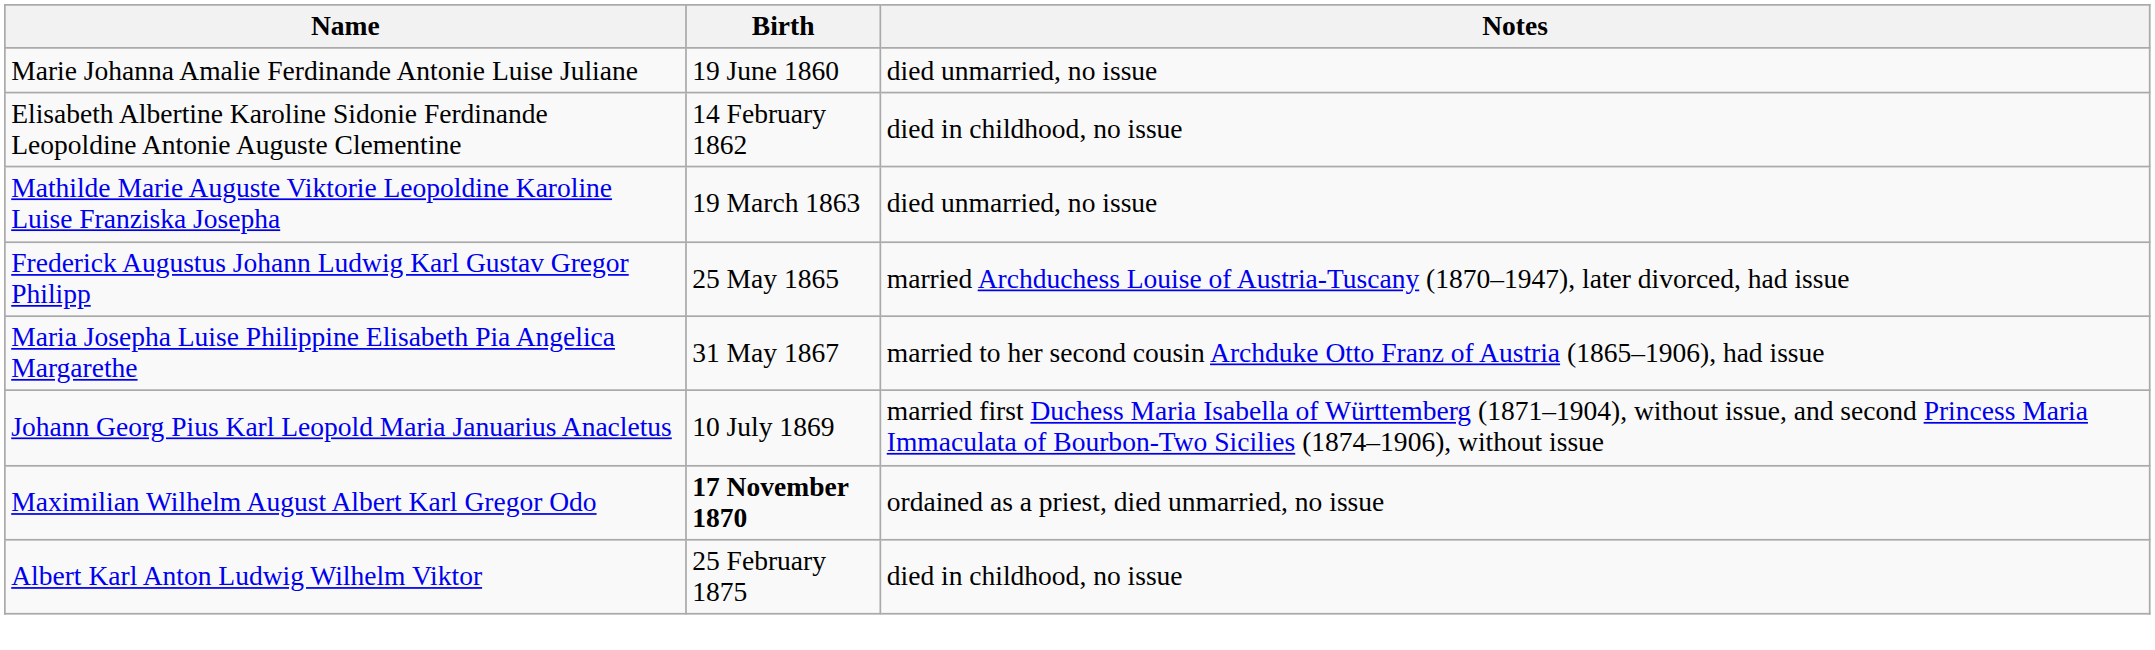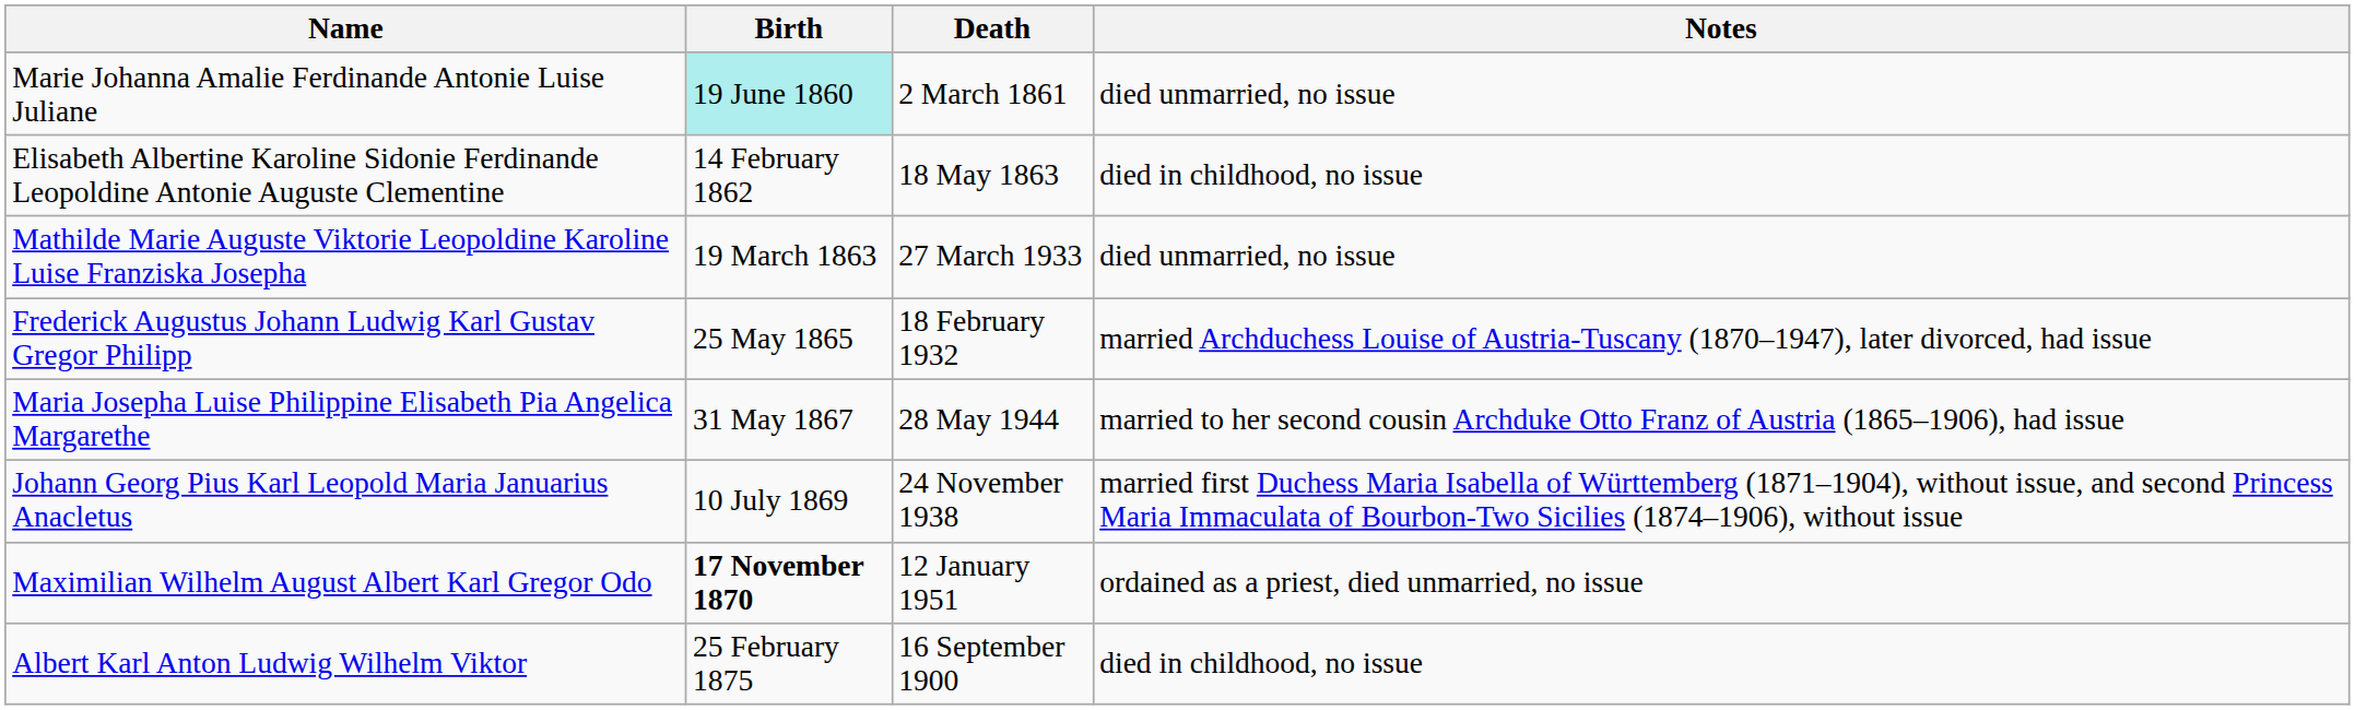 <table class="wikitable">
 <tr>
 <th>Name</th>
 <th>Birth</th>
+<th>Death</th>
 <th>Notes</th>
 </tr>
 <tr>
 <td>Marie Johanna Amalie Ferdinande Antonie Luise Juliane</td>
-<td>19 June  1860</td>
+<td style="background: paleturquoise;">19 June  1860</td>
+<td>2 March  1861</td>
 <td>died  unmarried, no issue</td>
 </tr>
 <tr>
 <td>Elisabeth Albertine Karoline Sidonie Ferdinande Leopoldine Antonie Auguste Clementine</td>
 <td>14 February  1862</td>
+<td>18 May  1863</td>
 <td>died in childhood, no issue</td>
 </tr>
 <tr>
 <td><a href='#'>Mathilde Marie Auguste Viktorie Leopoldine Karoline Luise Franziska Josepha</a></td>
 <td>19 March 1863</td>
+<td>27 March 1933</td>
 <td>died unmarried, no issue</td>
 </tr>
 <tr>
 <td><a href='#'>Frederick Augustus Johann Ludwig Karl Gustav Gregor Philipp</a></td>
 <td>25 May 1865</td>
+<td>18 February 1932</td>
 <td>married <a href='#'>Archduchess Louise of Austria-Tuscany</a> (1870–1947), later divorced, had issue</td>
 </tr>
 <tr>
 <td><a href='#'>Maria Josepha Luise Philippine Elisabeth Pia Angelica Margarethe</a></td>
 <td>31 May 1867</td>
+<td>28 May 1944</td>
 <td>married to her second cousin <a href='#'>Archduke Otto Franz of Austria</a> (1865–1906), had issue</td>
 </tr>
 <tr>
 <td><a href='#'>Johann Georg Pius Karl Leopold Maria Januarius Anacletus</a></td>
 <td>10 July 1869</td>
+<td>24 November 1938</td>
 <td>married first <a href='#'>Duchess Maria Isabella of Württemberg</a> (1871–1904), without issue, and second <a href='#'>Princess Maria Immaculata of Bourbon-Two Sicilies</a> (1874–1906), without issue</td>
 </tr>
 <tr>
 <td><a href='#'>Maximilian Wilhelm August Albert Karl Gregor Odo</a></td>
 <td><strong>17 November 1870</strong></td>
+<td>12 January 1951</td>
 <td>ordained as a priest, died unmarried, no issue</td>
 </tr>
 <tr>
 <td><a href='#'>Albert Karl Anton Ludwig Wilhelm Viktor</a></td>
 <td>25 February 1875</td>
+<td>16 September 1900</td>
 <td>died in childhood, no issue</td>
 </tr>
 </table>
